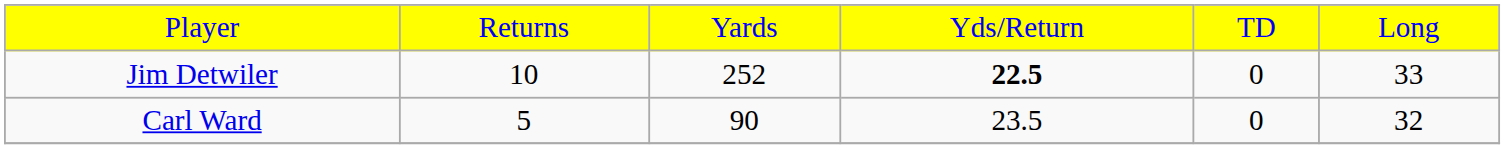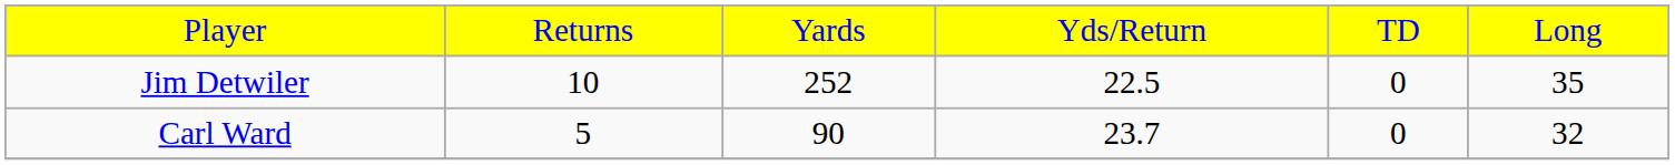 <table class="wikitable" width="65%">
 <tr align="center"  style="background:yellow;color:blue;">
 <td>Player</td>
 <td>Returns</td>
 <td>Yards</td>
 <td>Yds/Return</td>
 <td>TD</td>
 <td>Long</td>
 </tr>
 <tr align="center" bgcolor="">
 <td><a href='#'>Jim Detwiler</a></td>
 <td>10</td>
 <td>252</td>
-<td><strong>22.5</strong></td>
+<td>22.5</td>
 <td>0</td>
-<td>33</td>
+<td>35</td>
 </tr>
 <tr align="center" bgcolor="">
 <td><a href='#'>Carl Ward</a></td>
 <td>5</td>
 <td>90</td>
-<td>23.5</td>
+<td>23.7</td>
 <td>0</td>
 <td>32</td>
 </tr>
 <tr>
 </tr>
 </table>
